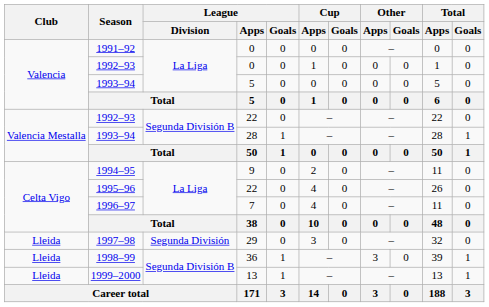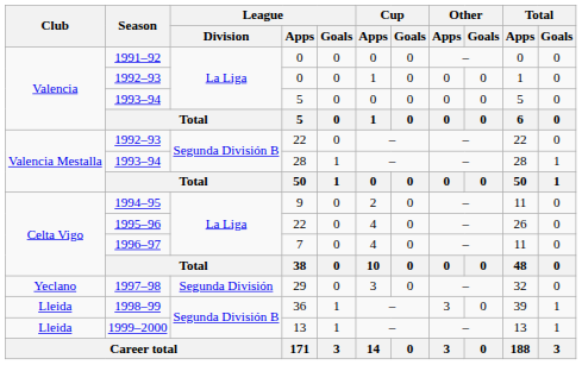 <table class="wikitable" style="text-align: center;">
 <tr>
 <th rowspan="2">Club</th>
 <th rowspan="2">Season</th>
 <th colspan="3">League</th>
 <th colspan="2">Cup</th>
 <th colspan="2">Other</th>
 <th colspan="2">Total</th>
 </tr>
 <tr>
 <th>Division</th>
 <th>Apps</th>
 <th>Goals</th>
 <th>Apps</th>
 <th>Goals</th>
 <th>Apps</th>
 <th>Goals</th>
 <th>Apps</th>
 <th>Goals</th>
 </tr>
 <tr>
 <td rowspan="4" valign="center"><a href='#'>Valencia</a></td>
 <td><a href='#'>1991–92</a></td>
 <td rowspan="3"><a href='#'>La Liga</a></td>
 <td>0</td>
 <td>0</td>
 <td>0</td>
 <td>0</td>
 <td colspan="2">–</td>
 <td>0</td>
 <td>0</td>
 </tr>
 <tr>
 <td><a href='#'>1992–93</a></td>
 <td>0</td>
 <td>0</td>
 <td>1</td>
 <td>0</td>
 <td>0</td>
 <td>0</td>
 <td>1</td>
 <td>0</td>
 </tr>
 <tr>
 <td><a href='#'>1993–94</a></td>
 <td>5</td>
 <td>0</td>
 <td>0</td>
 <td>0</td>
 <td>0</td>
 <td>0</td>
 <td>5</td>
 <td>0</td>
 </tr>
 <tr>
 <th colspan="2">Total</th>
 <th>5</th>
 <th>0</th>
 <th>1</th>
 <th>0</th>
 <th>0</th>
 <th>0</th>
 <th>6</th>
 <th>0</th>
 </tr>
 <tr>
 <td rowspan="3" valign="center"><a href='#'>Valencia Mestalla</a></td>
 <td><a href='#'>1992–93</a></td>
 <td rowspan="2"><a href='#'>Segunda División B</a></td>
 <td>22</td>
 <td>0</td>
 <td colspan="2">–</td>
 <td colspan="2">–</td>
 <td>22</td>
 <td>0</td>
 </tr>
 <tr>
 <td><a href='#'>1993–94</a></td>
 <td>28</td>
 <td>1</td>
 <td colspan="2">–</td>
 <td colspan="2">–</td>
 <td>28</td>
 <td>1</td>
 </tr>
 <tr>
 <th colspan="2">Total</th>
 <th>50</th>
 <th>1</th>
 <th>0</th>
 <th>0</th>
 <th>0</th>
 <th>0</th>
 <th>50</th>
 <th>1</th>
 </tr>
 <tr>
 <td rowspan="4" valign="center"><a href='#'>Celta Vigo</a></td>
 <td><a href='#'>1994–95</a></td>
 <td rowspan="3"><a href='#'>La Liga</a></td>
 <td>9</td>
 <td>0</td>
 <td>2</td>
 <td>0</td>
 <td colspan="2">–</td>
 <td>11</td>
 <td>0</td>
 </tr>
 <tr>
 <td><a href='#'>1995–96</a></td>
 <td>22</td>
 <td>0</td>
 <td>4</td>
 <td>0</td>
 <td colspan="2">–</td>
 <td>26</td>
 <td>0</td>
 </tr>
 <tr>
 <td><a href='#'>1996–97</a></td>
 <td>7</td>
 <td>0</td>
 <td>4</td>
 <td>0</td>
 <td colspan="2">–</td>
 <td>11</td>
 <td>0</td>
 </tr>
 <tr>
 <th colspan="2">Total</th>
 <th>38</th>
 <th>0</th>
 <th>10</th>
 <th>0</th>
 <th>0</th>
 <th>0</th>
 <th>48</th>
 <th>0</th>
 </tr>
 <tr>
-<td valign="center"><a href='#'>Lleida</a></td>
+<td valign="center"><a href='#'>Yeclano</a></td>
 <td><a href='#'>1997–98</a></td>
 <td><a href='#'>Segunda División</a></td>
 <td>29</td>
 <td>0</td>
 <td>3</td>
 <td>0</td>
 <td colspan="2">–</td>
 <td>32</td>
 <td>0</td>
 </tr>
 <tr>
 <td valign="center"><a href='#'>Lleida</a></td>
 <td><a href='#'>1998–99</a></td>
 <td rowspan="2"><a href='#'>Segunda División B</a></td>
 <td>36</td>
 <td>1</td>
 <td colspan="2">–</td>
 <td>3</td>
 <td>0</td>
 <td>39</td>
 <td>1</td>
 </tr>
 <tr>
 <td valign="center"><a href='#'>Lleida</a></td>
 <td><a href='#'>1999–2000</a></td>
 <td>13</td>
 <td>1</td>
 <td colspan="2">–</td>
 <td colspan="2">–</td>
 <td>13</td>
 <td>1</td>
 </tr>
 <tr>
 <th colspan="3">Career total</th>
 <th>171</th>
 <th>3</th>
 <th>14</th>
 <th>0</th>
 <th>3</th>
 <th>0</th>
 <th>188</th>
 <th>3</th>
 </tr>
 </table>
